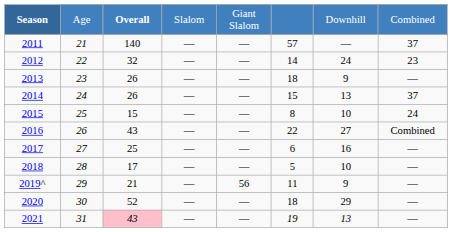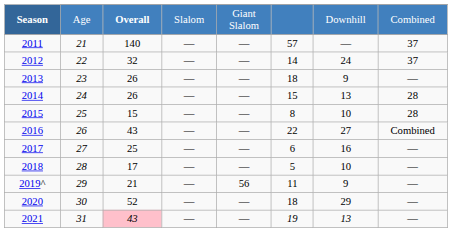 <table class="wikitable" style="font-size:95%; text-align:center; border:grey solid 1px; border-collapse:collapse;" width="40%">
 <tr style="background-color:#369; color:white;">
 <td rowspan="2" colspan="1" width="5%"><strong>Season</strong></td>
 </tr>
 <tr style="background-color:#4180be; color:white;">
 <td width="5%">Age</td>
 <td width="5%"><strong>Overall</strong></td>
 <td width="5%">Slalom</td>
 <td width="5%">Giant<br>Slalom</td>
 <td width="5%"></td>
 <td width="5%">Downhill</td>
 <td width="5%">Combined</td>
 </tr>
 <tr style="background-color:#8CB2D8; color:white;">
 </tr>
 <tr>
 <td><a href='#'>2011</a></td>
 <td><em>21</em></td>
 <td>140</td>
 <td>—</td>
 <td>—</td>
 <td>57</td>
 <td>—</td>
 <td>37</td>
 </tr>
 <tr>
 <td><a href='#'>2012</a></td>
 <td><em>22</em></td>
 <td>32</td>
 <td>—</td>
 <td>—</td>
 <td>14</td>
 <td>24</td>
-<td>23</td>
+<td>37</td>
 </tr>
 <tr>
 <td><a href='#'>2013</a></td>
 <td><em>23</em></td>
 <td>26</td>
 <td>—</td>
 <td>—</td>
 <td>18</td>
 <td>9</td>
 <td>—</td>
 </tr>
 <tr>
 <td><a href='#'>2014</a></td>
 <td><em>24</em></td>
 <td>26</td>
 <td>—</td>
 <td>—</td>
 <td>15</td>
 <td>13</td>
-<td>37</td>
+<td>28</td>
 </tr>
 <tr>
 <td><a href='#'>2015</a></td>
 <td><em>25</em></td>
 <td>15</td>
 <td>—</td>
 <td>—</td>
 <td>8</td>
 <td>10</td>
-<td>24</td>
+<td>28</td>
 </tr>
 <tr>
 <td><a href='#'>2016</a></td>
 <td><em>26</em></td>
 <td>43</td>
 <td>—</td>
 <td>—</td>
 <td>22</td>
 <td>27</td>
 <td width="5%">Combined</td>
 </tr>
 <tr>
 <td><a href='#'>2017</a></td>
 <td><em>27</em></td>
 <td>25</td>
 <td>—</td>
 <td>—</td>
 <td>6</td>
 <td>16</td>
 <td>—</td>
 </tr>
 <tr>
 <td><a href='#'>2018</a></td>
 <td><em>28</em></td>
 <td>17</td>
 <td>—</td>
 <td>—</td>
 <td>5</td>
 <td>10</td>
 <td>—</td>
 </tr>
 <tr>
 <td><a href='#'>2019</a>^</td>
 <td><em>29</em></td>
 <td>21</td>
 <td>—</td>
 <td>56</td>
 <td>11</td>
 <td>9</td>
 <td>—</td>
 </tr>
 <tr>
 <td><a href='#'>2020</a></td>
 <td><em>30</em></td>
 <td>52</td>
 <td>—</td>
 <td>—</td>
 <td>18</td>
 <td>29</td>
 <td>—</td>
 </tr>
 <tr>
 <td><a href='#'>2021</a></td>
 <td><em>31</em></td>
 <td style="background: pink;"><em>43</em></td>
 <td>—</td>
 <td>—</td>
 <td><em>19</em></td>
 <td><em>13</em></td>
 <td>—</td>
 </tr>
 </table>
